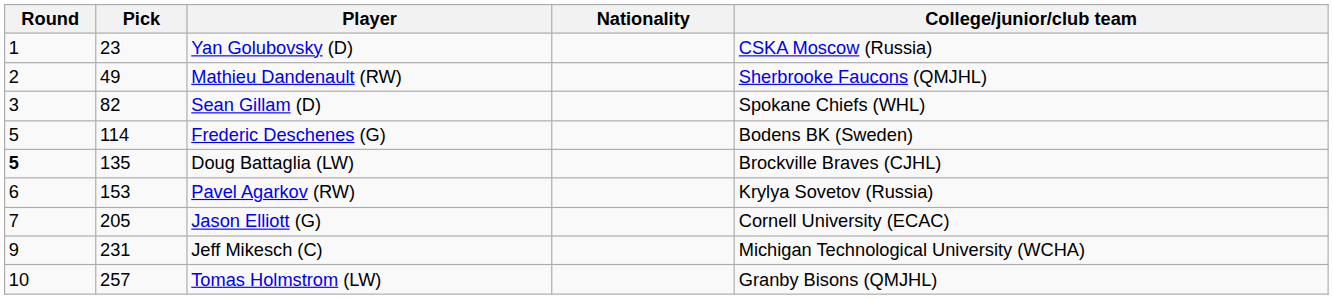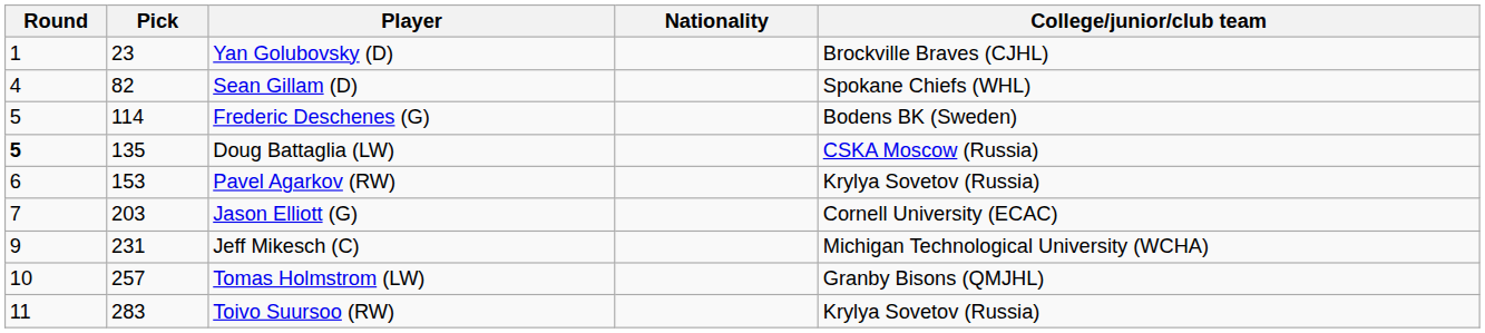 <table class="wikitable">
 <tr>
 <th bgcolor="#DDDDFF" width="5%">Round</th>
 <th bgcolor="#DDDDFF" width="5%">Pick</th>
 <th bgcolor="#DDDDFF" width="20%">Player</th>
 <th bgcolor="#DDDDFF" width="10%">Nationality</th>
 <th bgcolor="#DDDDFF" width="32.5%">College/junior/club team</th>
 </tr>
 <tr>
 <td>1</td>
 <td>23</td>
 <td><a href='#'>Yan Golubovsky</a> (D)</td>
 <td></td>
-<td><a href='#'>CSKA Moscow</a> (Russia)</td>
+<td>Brockville Braves (CJHL)</td>
 </tr>
 <tr>
-<td>2</td>
-<td>49</td>
-<td><a href='#'>Mathieu Dandenault</a> (RW)</td>
-<td></td>
-<td><a href='#'>Sherbrooke Faucons</a> (QMJHL)</td>
-</tr>
-<tr>
-<td>3</td>
+<td>4</td>
 <td>82</td>
 <td><a href='#'>Sean Gillam</a> (D)</td>
 <td></td>
 <td>Spokane Chiefs (WHL)</td>
 </tr>
 <tr>
 <td>5</td>
 <td>114</td>
 <td><a href='#'>Frederic Deschenes</a> (G)</td>
 <td></td>
 <td>Bodens BK (Sweden)</td>
 </tr>
 <tr>
 <td><strong>5</strong></td>
 <td>135</td>
 <td>Doug Battaglia (LW)</td>
 <td></td>
-<td>Brockville Braves (CJHL)</td>
+<td><a href='#'>CSKA Moscow</a> (Russia)</td>
 </tr>
 <tr>
 <td>6</td>
 <td>153</td>
 <td><a href='#'>Pavel Agarkov</a> (RW)</td>
 <td></td>
 <td>Krylya Sovetov (Russia)</td>
 </tr>
 <tr>
 <td>7</td>
-<td>205</td>
+<td>203</td>
 <td><a href='#'>Jason Elliott</a> (G)</td>
 <td></td>
 <td>Cornell University (ECAC)</td>
 </tr>
 <tr>
 <td>9</td>
 <td>231</td>
 <td>Jeff Mikesch (C)</td>
 <td></td>
 <td>Michigan Technological University (WCHA)</td>
 </tr>
 <tr>
 <td>10</td>
 <td>257</td>
 <td><a href='#'>Tomas Holmstrom</a> (LW)</td>
 <td></td>
 <td>Granby Bisons (QMJHL)</td>
 </tr>
+<tr>
+<td>11</td>
+<td>283</td>
+<td><a href='#'>Toivo Suursoo</a> (RW)</td>
+<td></td>
+<td>Krylya Sovetov (Russia)</td>
+</tr>
 </table>
